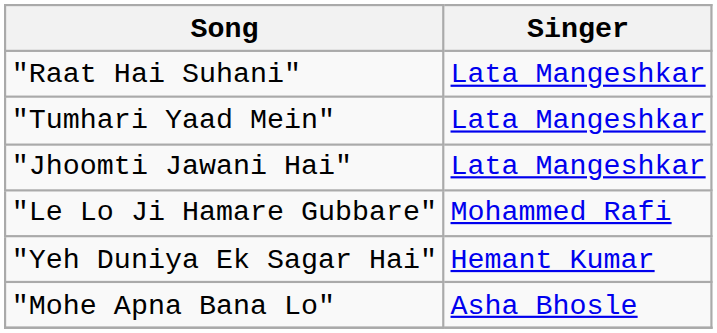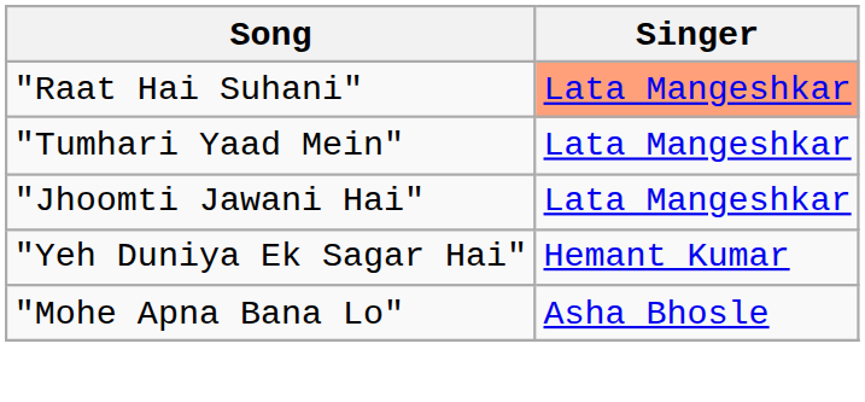 <table class="wikitable">
 <tr>
 <th>Song</th>
 <th>Singer</th>
 </tr>
 <tr>
 <td>"Raat Hai Suhani"</td>
-<td><a href='#'>Lata Mangeshkar</a></td>
+<td style="background: lightsalmon;"><a href='#'>Lata Mangeshkar</a></td>
 </tr>
 <tr>
 <td>"Tumhari Yaad Mein"</td>
 <td><a href='#'>Lata Mangeshkar</a></td>
 </tr>
 <tr>
 <td>"Jhoomti Jawani Hai"</td>
 <td><a href='#'>Lata Mangeshkar</a></td>
-</tr>
-<tr>
-<td>"Le Lo Ji Hamare Gubbare"</td>
-<td><a href='#'>Mohammed Rafi</a></td>
 </tr>
 <tr>
 <td>"Yeh Duniya Ek Sagar Hai"</td>
 <td><a href='#'>Hemant Kumar</a></td>
 </tr>
 <tr>
 <td>"Mohe Apna Bana Lo"</td>
 <td><a href='#'>Asha Bhosle</a></td>
 </tr>
 <tr>
 </tr>
 </table>
